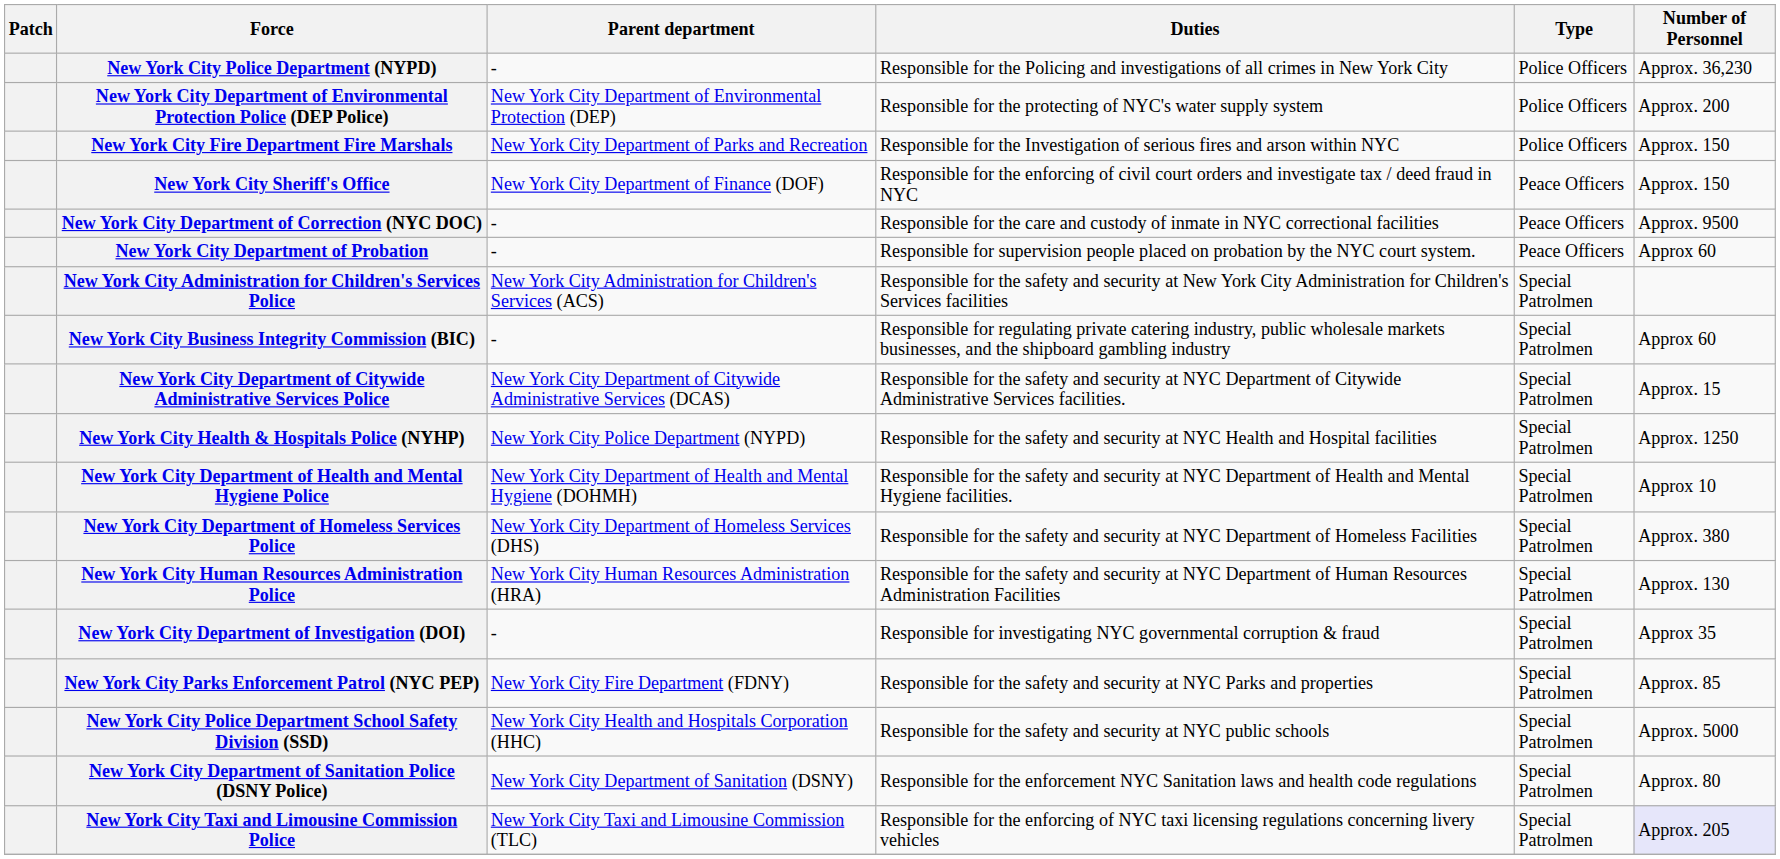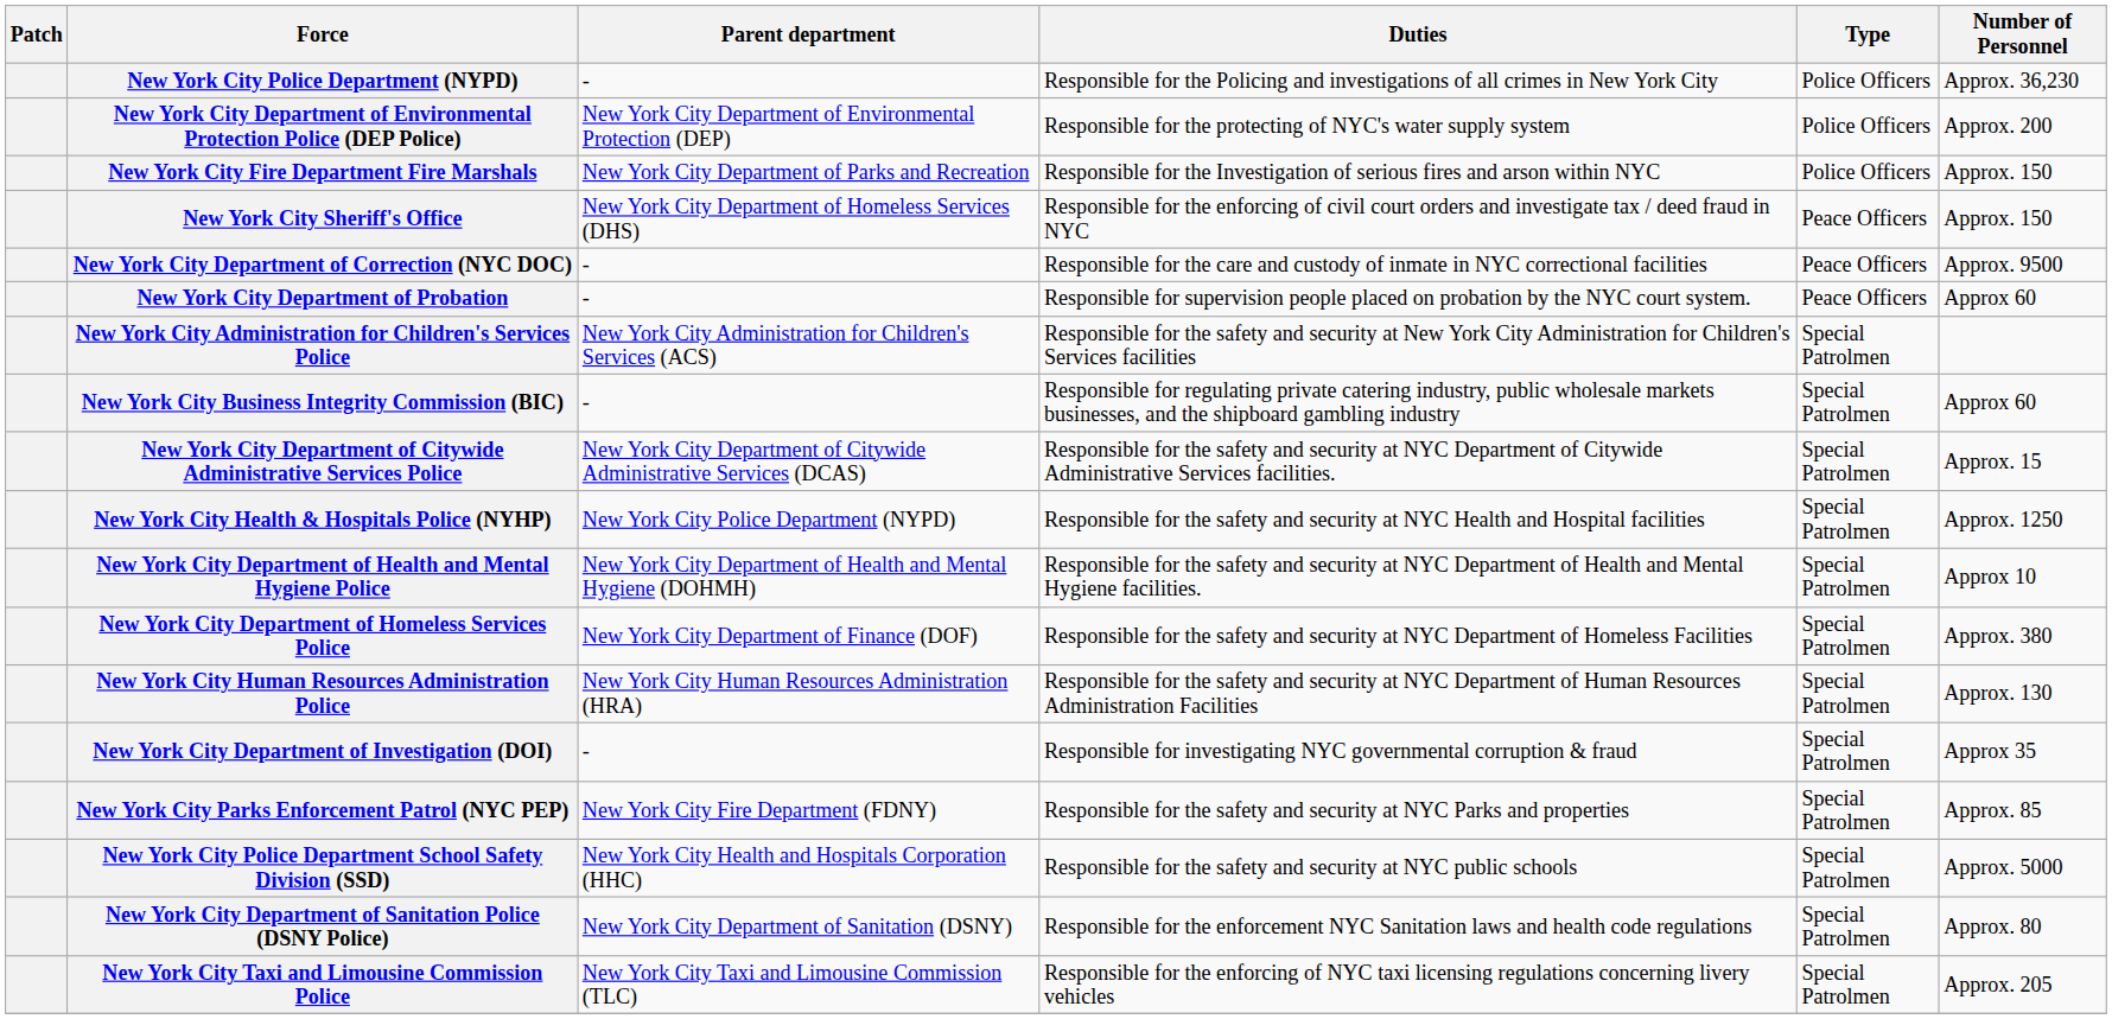 <table class="wikitable sortable" style="text-align:left">
 <tr>
 <th>Patch</th>
 <th>Force</th>
 <th>Parent department</th>
 <th>Duties</th>
 <th>Type</th>
 <th>Number of Personnel</th>
 </tr>
 <tr>
 <th></th>
 <th><a href='#'>New York City Police Department</a> (NYPD)</th>
 <td>-</td>
 <td>Responsible for the Policing and investigations of all crimes in New York City</td>
 <td>Police Officers</td>
 <td>Approx. 36,230</td>
 </tr>
 <tr>
 <th></th>
 <th><a href='#'>New York City Department of Environmental Protection Police</a> (DEP Police)</th>
 <td><a href='#'>New York City Department of Environmental Protection</a> (DEP)</td>
 <td>Responsible for the protecting of NYC's water supply system</td>
 <td>Police Officers</td>
 <td>Approx. 200</td>
 </tr>
 <tr>
 <th></th>
 <th><a href='#'>New York City Fire Department Fire Marshals</a></th>
 <td><a href='#'>New York City Department of Parks and Recreation</a></td>
 <td>Responsible for the Investigation of serious fires and arson within NYC</td>
 <td>Police Officers</td>
 <td>Approx. 150</td>
 </tr>
 <tr>
 <th></th>
 <th><a href='#'>New York City Sheriff's Office</a></th>
-<td><a href='#'>New York City Department of Finance</a> (DOF)</td>
+<td><a href='#'>New York City Department of Homeless Services</a> (DHS)</td>
 <td>Responsible for the enforcing of civil court orders and investigate tax / deed fraud in NYC</td>
 <td>Peace Officers</td>
 <td>Approx. 150</td>
 </tr>
 <tr>
 <th></th>
 <th><a href='#'>New York City Department of Correction</a> (NYC DOC)</th>
 <td>-</td>
 <td>Responsible for the care and custody of inmate in NYC correctional facilities</td>
 <td>Peace Officers</td>
 <td>Approx. 9500</td>
 </tr>
 <tr>
 <th></th>
 <th><a href='#'>New York City Department of Probation</a></th>
 <td>-</td>
 <td>Responsible for supervision people placed on probation by the NYC court system.</td>
 <td>Peace Officers</td>
 <td>Approx 60</td>
 </tr>
 <tr>
 <th></th>
 <th><a href='#'>New York City Administration for Children's Services Police</a></th>
 <td><a href='#'>New York City Administration for Children's Services</a> (ACS)</td>
 <td>Responsible for the safety and security at New York City Administration for Children's Services facilities</td>
 <td>Special Patrolmen</td>
 <td></td>
 </tr>
 <tr>
 <th></th>
 <th><a href='#'>New York City Business Integrity Commission</a> (BIC)</th>
 <td>-</td>
 <td>Responsible for regulating private catering industry, public wholesale markets businesses, and the shipboard gambling industry</td>
 <td>Special Patrolmen</td>
 <td>Approx 60</td>
 </tr>
 <tr>
 <th></th>
 <th><a href='#'>New York City Department of Citywide Administrative Services Police</a></th>
 <td><a href='#'>New York City Department of Citywide Administrative Services</a> (DCAS)</td>
 <td>Responsible for the safety and security at NYC Department of Citywide Administrative Services facilities.</td>
 <td>Special Patrolmen</td>
 <td>Approx. 15</td>
 </tr>
 <tr>
 <th></th>
 <th><a href='#'>New York City Health & Hospitals Police</a> (NYHP)</th>
 <td><a href='#'>New York City Police Department</a> (NYPD)</td>
 <td>Responsible for the safety and security at NYC Health and Hospital facilities</td>
 <td>Special Patrolmen</td>
 <td>Approx. 1250</td>
 </tr>
 <tr>
 <th></th>
 <th><a href='#'>New York City Department of Health and Mental Hygiene Police</a></th>
 <td><a href='#'>New York City Department of Health and Mental Hygiene</a> (DOHMH)</td>
 <td>Responsible for the safety and security at NYC Department of Health and Mental Hygiene facilities.</td>
 <td>Special Patrolmen</td>
 <td>Approx 10</td>
 </tr>
 <tr>
 <th></th>
 <th><a href='#'>New York City Department of Homeless Services Police</a></th>
-<td><a href='#'>New York City Department of Homeless Services</a> (DHS)</td>
+<td><a href='#'>New York City Department of Finance</a> (DOF)</td>
 <td>Responsible for the safety and security at NYC Department of Homeless Facilities</td>
 <td>Special Patrolmen</td>
 <td>Approx. 380</td>
 </tr>
 <tr>
 <th></th>
 <th><a href='#'>New York City Human Resources Administration Police</a></th>
 <td><a href='#'>New York City Human Resources Administration</a> (HRA)</td>
 <td>Responsible for the safety and security at NYC Department of Human Resources Administration Facilities</td>
 <td>Special Patrolmen</td>
 <td>Approx. 130</td>
 </tr>
 <tr>
 <th></th>
 <th><a href='#'>New York City Department of Investigation</a> (DOI)</th>
 <td>-</td>
 <td>Responsible for investigating NYC governmental corruption & fraud</td>
 <td>Special Patrolmen</td>
 <td>Approx 35</td>
 </tr>
 <tr>
 <th></th>
 <th><a href='#'>New York City Parks Enforcement Patrol</a> (NYC PEP)</th>
 <td><a href='#'>New York City Fire Department</a> (FDNY)</td>
 <td>Responsible for the safety and security at NYC Parks and properties</td>
 <td>Special Patrolmen</td>
 <td>Approx. 85</td>
 </tr>
 <tr>
 <th></th>
 <th><a href='#'>New York City Police Department School Safety Division</a> (SSD)</th>
 <td><a href='#'>New York City Health and Hospitals Corporation</a> (HHC)</td>
 <td>Responsible for the safety and security at NYC public schools</td>
 <td>Special Patrolmen</td>
 <td>Approx. 5000</td>
 </tr>
 <tr>
 <th></th>
 <th><a href='#'>New York City Department of Sanitation Police</a> (DSNY Police)</th>
 <td><a href='#'>New York City Department of Sanitation</a> (DSNY)</td>
 <td>Responsible for the enforcement NYC Sanitation laws and health code regulations</td>
 <td>Special Patrolmen</td>
 <td>Approx. 80</td>
 </tr>
 <tr>
 <th></th>
 <th><a href='#'>New York City Taxi and Limousine Commission Police</a></th>
 <td><a href='#'>New York City Taxi and Limousine Commission</a> (TLC)</td>
 <td>Responsible for the enforcing of NYC taxi licensing regulations concerning livery vehicles</td>
 <td>Special Patrolmen</td>
-<td style="background: lavender;">Approx. 205</td>
+<td>Approx. 205</td>
 </tr>
 <tr>
 </tr>
 </table>
